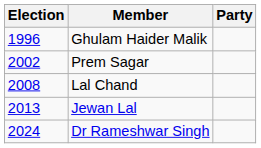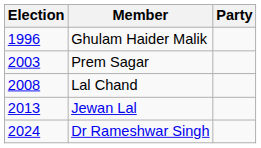 <table class="wikitable sortable">
 <tr>
 <th>Election</th>
 <th>Member</th>
 <th colspan=2>Party</th>
 </tr>
 <tr>
 <td><a href='#'>1996</a></td>
 <td>Ghulam Haider Malik</td>
 <td></td>
 </tr>
 <tr>
-<td><a href='#'>2002</a></td>
+<td><a href='#'>2003</a></td>
 <td>Prem Sagar</td>
 <td></td>
 </tr>
 <tr>
 <td><a href='#'>2008</a></td>
 <td>Lal Chand</td>
 <td></td>
 </tr>
 <tr>
 <td><a href='#'>2013</a></td>
 <td><a href='#'>Jewan Lal</a></td>
 </tr>
 <tr>
 <td><a href='#'>2024</a></td>
 <td><a href='#'>Dr Rameshwar Singh</a></td>
 <td></td>
 </tr>
 </table>
